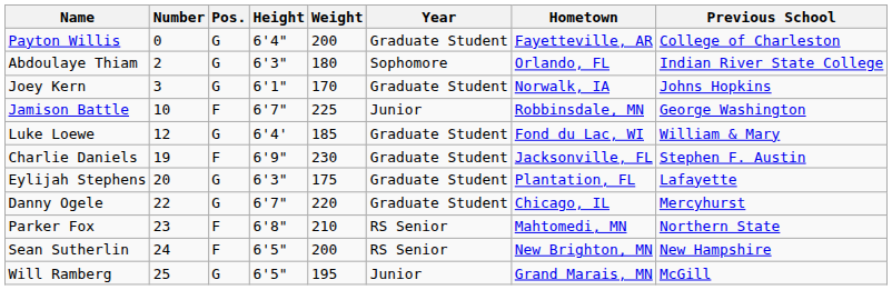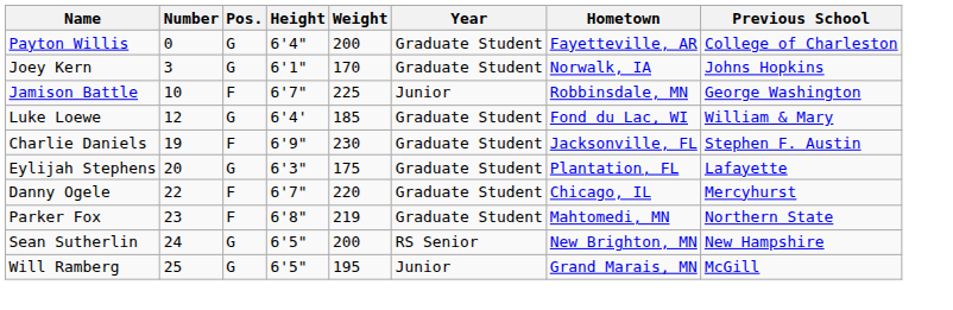 <table class="wikitable sortable" border="1">
 <tr>
 <th>Name</th>
 <th>Number</th>
 <th>Pos.</th>
 <th>Height</th>
 <th>Weight</th>
 <th>Year</th>
 <th>Hometown</th>
 <th class="unsortable">Previous School</th>
 </tr>
 <tr>
 <td><a href='#'>Payton Willis</a></td>
 <td>0</td>
 <td>G</td>
 <td>6'4"</td>
 <td>200</td>
 <td>Graduate Student</td>
 <td><a href='#'>Fayetteville, AR</a></td>
 <td><a href='#'>College of Charleston</a></td>
-</tr>
-<tr>
-<td>Abdoulaye Thiam</td>
-<td>2</td>
-<td>G</td>
-<td>6'3"</td>
-<td>180</td>
-<td>Sophomore</td>
-<td><a href='#'>Orlando, FL</a></td>
-<td><a href='#'>Indian River State College</a></td>
 </tr>
 <tr>
 <td>Joey Kern</td>
 <td>3</td>
 <td>G</td>
 <td>6'1"</td>
 <td>170</td>
 <td>Graduate Student</td>
 <td><a href='#'>Norwalk, IA</a></td>
 <td><a href='#'>Johns Hopkins</a></td>
 </tr>
 <tr>
 <td><a href='#'>Jamison Battle</a></td>
 <td>10</td>
 <td>F</td>
 <td>6'7"</td>
 <td>225</td>
 <td>Junior</td>
 <td><a href='#'>Robbinsdale, MN</a></td>
 <td><a href='#'>George Washington</a></td>
 </tr>
 <tr>
 <td>Luke Loewe</td>
 <td>12</td>
 <td>G</td>
 <td>6'4'</td>
 <td>185</td>
 <td>Graduate Student</td>
 <td><a href='#'>Fond du Lac, WI</a></td>
 <td><a href='#'>William & Mary</a></td>
 </tr>
 <tr>
 <td>Charlie Daniels</td>
 <td>19</td>
 <td>F</td>
 <td>6'9"</td>
 <td>230</td>
 <td>Graduate Student</td>
 <td><a href='#'>Jacksonville, FL</a></td>
 <td><a href='#'>Stephen F. Austin</a></td>
 </tr>
 <tr>
 <td>Eylijah Stephens</td>
 <td>20</td>
 <td>G</td>
 <td>6'3"</td>
 <td>175</td>
 <td>Graduate Student</td>
 <td><a href='#'>Plantation, FL</a></td>
 <td><a href='#'>Lafayette</a></td>
 </tr>
 <tr>
 <td>Danny Ogele</td>
 <td>22</td>
-<td>G</td>
+<td>F</td>
 <td>6'7"</td>
 <td>220</td>
 <td>Graduate Student</td>
 <td><a href='#'>Chicago, IL</a></td>
 <td><a href='#'>Mercyhurst</a></td>
 </tr>
 <tr>
 <td>Parker Fox</td>
 <td>23</td>
 <td>F</td>
 <td>6'8"</td>
-<td>210</td>
-<td>RS Senior</td>
+<td>219</td>
+<td>Graduate Student</td>
 <td><a href='#'>Mahtomedi, MN</a></td>
 <td><a href='#'>Northern State</a></td>
 </tr>
 <tr>
 <td>Sean Sutherlin</td>
 <td>24</td>
-<td>F</td>
+<td>G</td>
 <td>6'5"</td>
 <td>200</td>
 <td>RS Senior</td>
 <td><a href='#'>New Brighton, MN</a></td>
 <td><a href='#'>New Hampshire</a></td>
 </tr>
 <tr>
 <td>Will Ramberg</td>
 <td>25</td>
 <td>G</td>
 <td>6'5"</td>
 <td>195</td>
 <td>Junior</td>
 <td><a href='#'>Grand Marais, MN</a></td>
 <td><a href='#'>McGill</a></td>
 </tr>
 </table>
